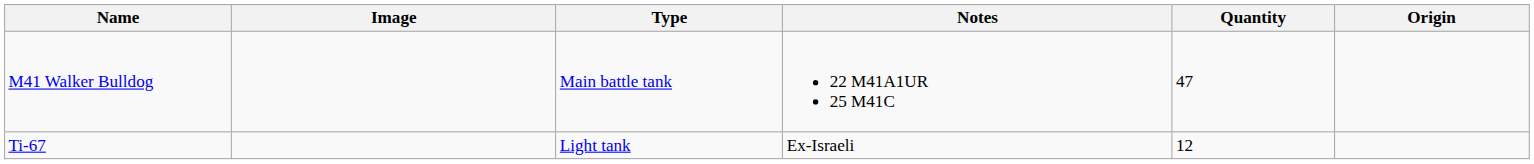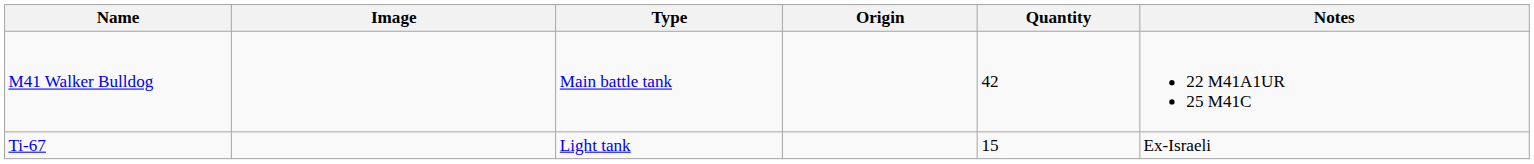 <table class="wikitable" style="width:90%;">
 <tr>
 <th width=14%>Name</th>
 <th width=20%>Image</th>
 <th width=14%>Type</th>
+<th width=12%>Origin</th>
+<th width=10%>Quantity</th>
 <th width=24%>Notes</th>
-<th width=10%>Quantity</th>
-<th width=12%>Origin</th>
 </tr>
 <tr>
 <td><a href='#'>M41 Walker Bulldog</a></td>
 <td></td>
 <td><a href='#'>Main battle tank</a></td>
+<td></td>
+<td>42</td>
 <td><br><ul><li>22 M41A1UR</li><li>25 M41C</li></ul></td>
-<td>47</td>
-<td></td>
 </tr>
 <tr>
 <td><a href='#'>Ti-67</a></td>
 <td></td>
 <td><a href='#'>Light tank</a></td>
+<td><br></td>
+<td>15</td>
 <td>Ex-Israeli</td>
-<td>12</td>
-<td><br></td>
 </tr>
 </table>
